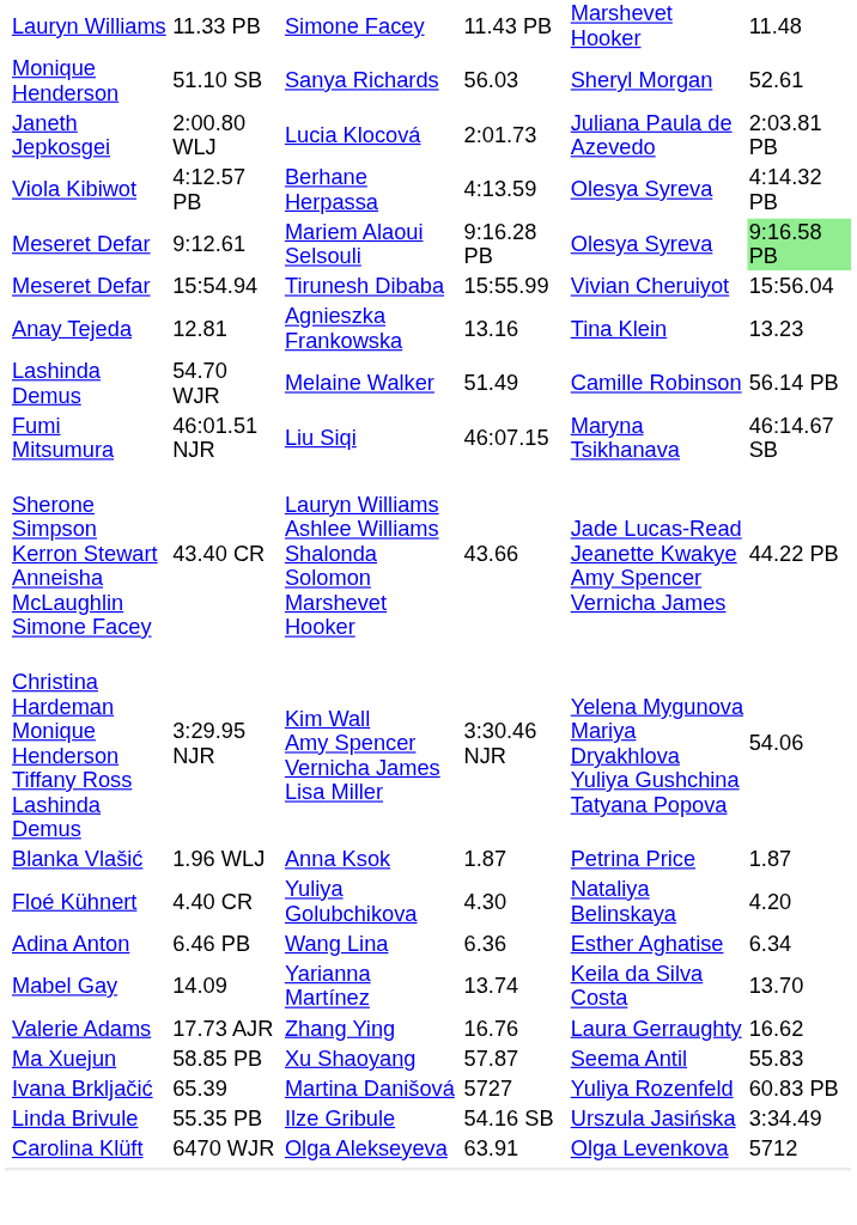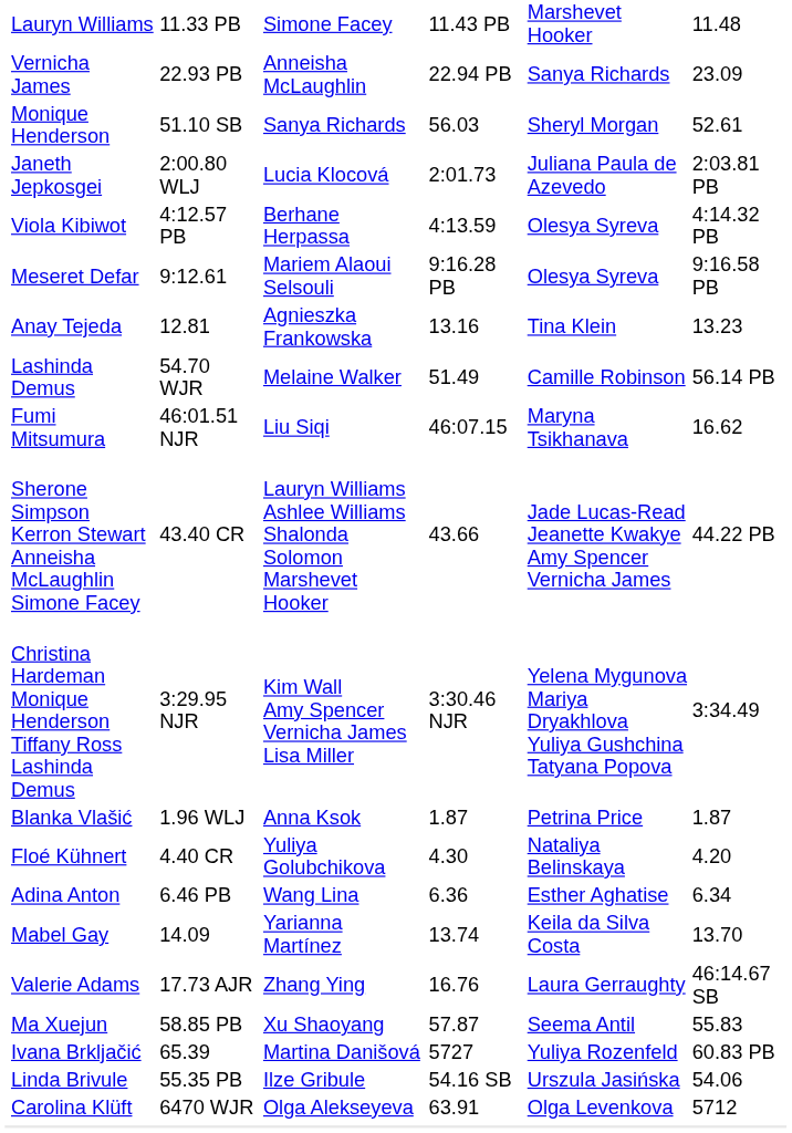 <table>
 <tr>
 <td></td>
 <td><a href='#'>Lauryn Williams</a><br></td>
 <td>11.33 PB</td>
 <td><a href='#'>Simone Facey</a><br></td>
 <td>11.43 PB</td>
 <td><a href='#'>Marshevet Hooker</a><br></td>
 <td>11.48</td>
+</tr>
+<tr>
+<td></td>
+<td><a href='#'>Vernicha James</a><br></td>
+<td>22.93 PB</td>
+<td><a href='#'>Anneisha McLaughlin</a><br></td>
+<td>22.94 PB</td>
+<td><a href='#'>Sanya Richards</a><br></td>
+<td>23.09</td>
 </tr>
 <tr>
 <td></td>
 <td><a href='#'>Monique Henderson</a><br></td>
 <td>51.10 SB</td>
 <td><a href='#'>Sanya Richards</a><br></td>
 <td>56.03</td>
 <td><a href='#'>Sheryl Morgan</a><br></td>
 <td>52.61</td>
 </tr>
 <tr>
 <td></td>
 <td><a href='#'>Janeth Jepkosgei</a><br></td>
 <td>2:00.80 WLJ</td>
 <td><a href='#'>Lucia Klocová</a><br></td>
 <td>2:01.73</td>
 <td><a href='#'>Juliana Paula de Azevedo</a><br></td>
 <td>2:03.81 PB</td>
 </tr>
 <tr>
 <td></td>
 <td><a href='#'>Viola Kibiwot</a><br></td>
 <td>4:12.57 PB</td>
 <td><a href='#'>Berhane Herpassa</a><br></td>
 <td>4:13.59</td>
 <td><a href='#'>Olesya Syreva</a><br></td>
 <td>4:14.32 PB</td>
 </tr>
 <tr>
 <td></td>
 <td><a href='#'>Meseret Defar</a><br></td>
 <td>9:12.61</td>
 <td><a href='#'>Mariem Alaoui Selsouli</a><br></td>
 <td>9:16.28 PB</td>
 <td><a href='#'>Olesya Syreva</a><br></td>
-<td style="background: lightgreen;">9:16.58 PB</td>
-</tr>
-<tr>
-<td></td>
-<td><a href='#'>Meseret Defar</a><br></td>
-<td>15:54.94</td>
-<td><a href='#'>Tirunesh Dibaba</a><br></td>
-<td>15:55.99</td>
-<td><a href='#'>Vivian Cheruiyot</a><br></td>
-<td>15:56.04</td>
+<td>9:16.58 PB</td>
 </tr>
 <tr>
 <td></td>
 <td><a href='#'>Anay Tejeda</a><br></td>
 <td>12.81</td>
 <td><a href='#'>Agnieszka Frankowska</a><br></td>
 <td>13.16</td>
 <td><a href='#'>Tina Klein</a><br></td>
 <td>13.23</td>
 </tr>
 <tr>
 <td></td>
 <td><a href='#'>Lashinda Demus</a><br></td>
 <td>54.70 WJR</td>
 <td><a href='#'>Melaine Walker</a><br></td>
 <td>51.49</td>
 <td><a href='#'>Camille Robinson</a><br></td>
 <td>56.14 PB</td>
 </tr>
 <tr>
 <td></td>
 <td><a href='#'>Fumi Mitsumura</a><br></td>
 <td>46:01.51 NJR</td>
 <td><a href='#'>Liu Siqi</a><br></td>
 <td>46:07.15</td>
 <td><a href='#'>Maryna Tsikhanava</a><br></td>
-<td>46:14.67 SB</td>
+<td>16.62</td>
 </tr>
 <tr>
 <td></td>
 <td><br><a href='#'>Sherone Simpson</a><br><a href='#'>Kerron Stewart</a><br><a href='#'>Anneisha McLaughlin</a><br><a href='#'>Simone Facey</a></td>
 <td>43.40 CR</td>
 <td><br><a href='#'>Lauryn Williams</a><br><a href='#'>Ashlee Williams</a><br><a href='#'>Shalonda Solomon</a><br><a href='#'>Marshevet Hooker</a></td>
 <td>43.66</td>
 <td><br><a href='#'>Jade Lucas-Read</a><br><a href='#'>Jeanette Kwakye</a><br><a href='#'>Amy Spencer</a><br><a href='#'>Vernicha James</a></td>
 <td>44.22 PB</td>
 </tr>
 <tr>
 <td></td>
 <td><br><a href='#'>Christina Hardeman</a><br><a href='#'>Monique Henderson</a><br><a href='#'>Tiffany Ross</a><br><a href='#'>Lashinda Demus</a></td>
 <td>3:29.95 NJR</td>
 <td><br><a href='#'>Kim Wall</a><br><a href='#'>Amy Spencer</a><br><a href='#'>Vernicha James</a><br><a href='#'>Lisa Miller</a></td>
 <td>3:30.46 NJR</td>
 <td><br><a href='#'>Yelena Mygunova</a><br><a href='#'>Mariya Dryakhlova</a><br><a href='#'>Yuliya Gushchina</a><br><a href='#'>Tatyana Popova</a></td>
-<td>54.06</td>
+<td>3:34.49</td>
 </tr>
 <tr>
 <td></td>
 <td><a href='#'>Blanka Vlašić</a><br></td>
 <td>1.96 WLJ</td>
 <td><a href='#'>Anna Ksok</a><br></td>
 <td>1.87</td>
 <td><a href='#'>Petrina Price</a><br></td>
 <td>1.87</td>
 </tr>
 <tr>
 <td></td>
 <td><a href='#'>Floé Kühnert</a><br></td>
 <td>4.40 CR</td>
 <td><a href='#'>Yuliya Golubchikova</a><br></td>
 <td>4.30</td>
 <td><a href='#'>Nataliya Belinskaya</a><br></td>
 <td>4.20</td>
 </tr>
 <tr>
 <td></td>
 <td><a href='#'>Adina Anton</a><br></td>
 <td>6.46 PB</td>
 <td><a href='#'>Wang Lina</a><br></td>
 <td>6.36</td>
 <td><a href='#'>Esther Aghatise</a><br></td>
 <td>6.34</td>
 </tr>
 <tr>
 <td></td>
 <td><a href='#'>Mabel Gay</a><br></td>
 <td>14.09</td>
 <td><a href='#'>Yarianna Martínez</a><br></td>
 <td>13.74</td>
 <td><a href='#'>Keila da Silva Costa</a><br></td>
 <td>13.70</td>
 </tr>
 <tr>
 <td></td>
 <td><a href='#'>Valerie Adams</a><br></td>
 <td>17.73 AJR</td>
 <td><a href='#'>Zhang Ying</a><br></td>
 <td>16.76</td>
 <td><a href='#'>Laura Gerraughty</a><br></td>
-<td>16.62</td>
+<td>46:14.67 SB</td>
 </tr>
 <tr>
 <td></td>
 <td><a href='#'>Ma Xuejun</a><br></td>
 <td>58.85 PB</td>
 <td><a href='#'>Xu Shaoyang</a><br></td>
 <td>57.87</td>
 <td><a href='#'>Seema Antil</a><br></td>
 <td>55.83</td>
 </tr>
 <tr>
 <td></td>
 <td><a href='#'>Ivana Brkljačić</a><br></td>
 <td>65.39</td>
 <td><a href='#'>Martina Danišová</a><br></td>
 <td>5727</td>
 <td><a href='#'>Yuliya Rozenfeld</a><br></td>
 <td>60.83 PB</td>
 </tr>
 <tr>
 <td></td>
 <td><a href='#'>Linda Brivule</a><br></td>
 <td>55.35 PB</td>
 <td><a href='#'>Ilze Gribule</a><br></td>
 <td>54.16 SB</td>
 <td><a href='#'>Urszula Jasińska</a><br></td>
-<td>3:34.49</td>
+<td>54.06</td>
 </tr>
 <tr>
 <td></td>
 <td><a href='#'>Carolina Klüft</a><br></td>
 <td>6470 WJR</td>
 <td><a href='#'>Olga Alekseyeva</a><br></td>
 <td>63.91</td>
 <td><a href='#'>Olga Levenkova</a><br></td>
 <td>5712</td>
 </tr>
 <tr>
 </tr>
 <tr bgcolor= e8e8e8>
 <td colspan=7></td>
 </tr>
 </table>
